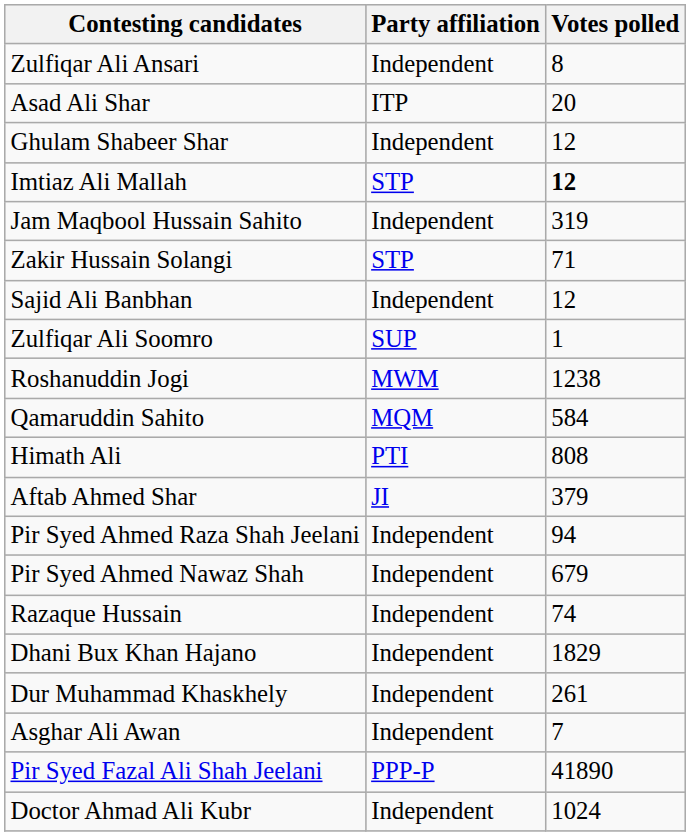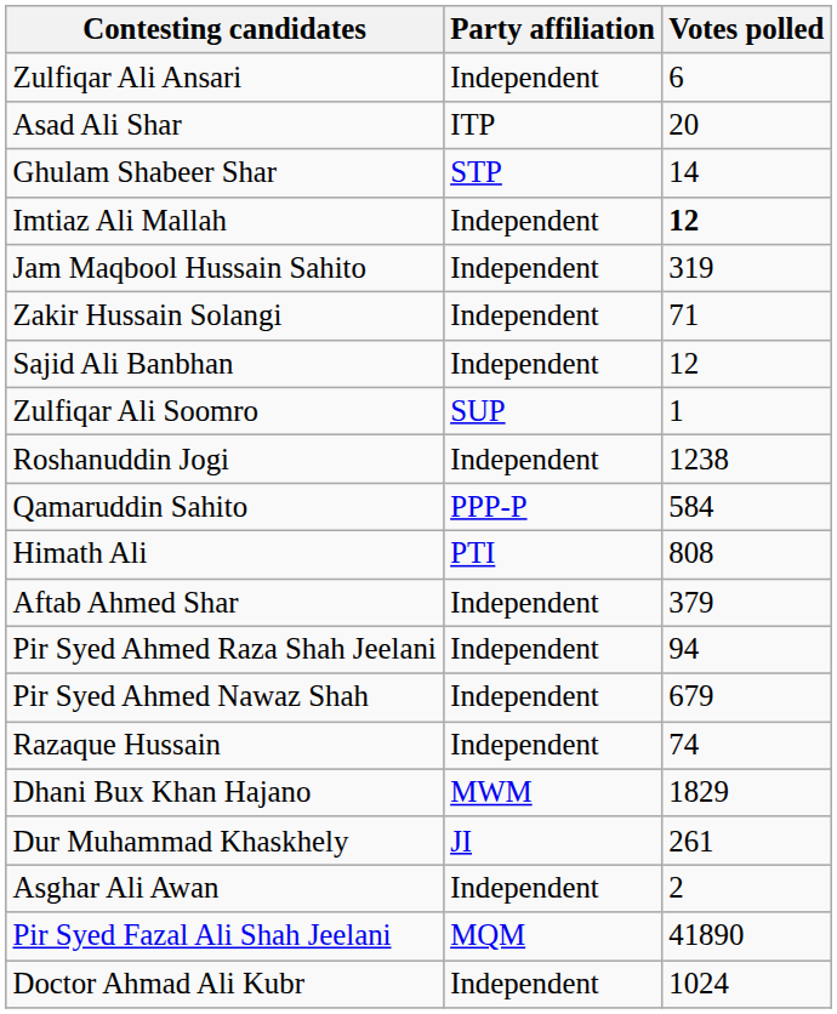 <table class="wikitable sortable">
 <tr>
 <th>Contesting candidates</th>
 <th>Party affiliation</th>
 <th>Votes polled</th>
 </tr>
 <tr>
 <td>Zulfiqar Ali Ansari</td>
 <td>Independent</td>
-<td>8</td>
+<td>6</td>
 </tr>
 <tr>
 <td>Asad Ali Shar</td>
 <td>ITP</td>
 <td>20</td>
 </tr>
 <tr>
 <td>Ghulam Shabeer Shar</td>
-<td>Independent</td>
-<td>12</td>
+<td><a href='#'>STP</a></td>
+<td>14</td>
 </tr>
 <tr>
 <td>Imtiaz Ali Mallah</td>
-<td><a href='#'>STP</a></td>
+<td>Independent</td>
 <td><strong>12</strong></td>
 </tr>
 <tr>
 <td>Jam Maqbool Hussain Sahito</td>
 <td>Independent</td>
 <td>319</td>
 </tr>
 <tr>
 <td>Zakir Hussain Solangi</td>
-<td><a href='#'>STP</a></td>
+<td>Independent</td>
 <td>71</td>
 </tr>
 <tr>
 <td>Sajid Ali Banbhan</td>
 <td>Independent</td>
 <td>12</td>
 </tr>
 <tr>
 <td>Zulfiqar Ali Soomro</td>
 <td><a href='#'>SUP</a></td>
 <td>1</td>
 </tr>
 <tr>
 <td>Roshanuddin Jogi</td>
-<td><a href='#'>MWM</a></td>
+<td>Independent</td>
 <td>1238</td>
 </tr>
 <tr>
 <td>Qamaruddin Sahito</td>
-<td><a href='#'>MQM</a></td>
+<td><a href='#'>PPP-P</a></td>
 <td>584</td>
 </tr>
 <tr>
 <td>Himath Ali</td>
 <td><a href='#'>PTI</a></td>
 <td>808</td>
 </tr>
 <tr>
 <td>Aftab Ahmed Shar</td>
-<td><a href='#'>JI</a></td>
+<td>Independent</td>
 <td>379</td>
 </tr>
 <tr>
 <td>Pir Syed Ahmed Raza Shah Jeelani</td>
 <td>Independent</td>
 <td>94</td>
 </tr>
 <tr>
 <td>Pir Syed Ahmed Nawaz Shah</td>
 <td>Independent</td>
 <td>679</td>
 </tr>
 <tr>
 <td>Razaque Hussain</td>
 <td>Independent</td>
 <td>74</td>
 </tr>
 <tr>
 <td>Dhani Bux Khan Hajano</td>
-<td>Independent</td>
+<td><a href='#'>MWM</a></td>
 <td>1829</td>
 </tr>
 <tr>
 <td>Dur Muhammad Khaskhely</td>
-<td>Independent</td>
+<td><a href='#'>JI</a></td>
 <td>261</td>
 </tr>
 <tr>
 <td>Asghar Ali Awan</td>
 <td>Independent</td>
-<td>7</td>
+<td>2</td>
 </tr>
 <tr>
 <td><a href='#'>Pir Syed Fazal Ali Shah Jeelani</a></td>
-<td><a href='#'>PPP-P</a></td>
+<td><a href='#'>MQM</a></td>
 <td>41890</td>
 </tr>
 <tr>
 <td>Doctor Ahmad Ali Kubr</td>
 <td>Independent</td>
 <td>1024</td>
 </tr>
 </table>
